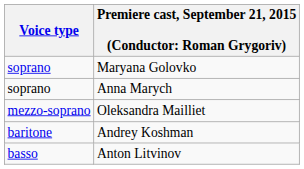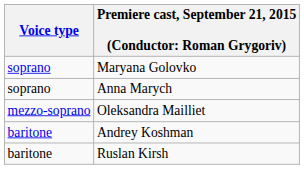 <table class="wikitable">
 <tr>
 <th><a href='#'>Voice type</a></th>
 <th>Premiere cast, September 21, 2015<br><br>(Conductor: Roman Grygoriv)</th>
 </tr>
 <tr>
 <td><a href='#'>soprano</a></td>
 <td>Maryana Golovko</td>
 </tr>
 <tr>
 <td>soprano</td>
 <td>Anna Marych</td>
 </tr>
 <tr>
 <td><a href='#'>mezzo-soprano</a></td>
 <td>Oleksandra Mailliet</td>
 </tr>
 <tr>
 <td><a href='#'>baritone</a></td>
 <td>Andrey Koshman</td>
 </tr>
 <tr>
-<td><a href='#'>basso</a></td>
-<td>Anton Litvinov</td>
+<td>baritone</td>
+<td>Ruslan Kirsh</td>
 </tr>
 </table>
